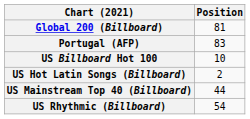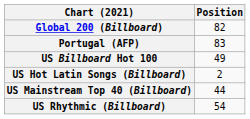 <table class="wikitable sortable plainrowheaders" style="text-align:center">
 <tr>
 <th scope="col">Chart (2021)</th>
 <th scope="col">Position</th>
 </tr>
 <tr>
 <th scope="row"><a href='#'>Global 200</a> (<em>Billboard</em>)</th>
-<td>81</td>
+<td>82</td>
 </tr>
 <tr>
 <th scope="row">Portugal (AFP)</th>
 <td>83</td>
 </tr>
 <tr>
 <th scope="row">US <em>Billboard</em> Hot 100</th>
-<td>10</td>
+<td>49</td>
 </tr>
 <tr>
 <th scope="row">US Hot Latin Songs (<em>Billboard</em>)</th>
 <td>2</td>
 </tr>
 <tr>
 <th scope="row">US Mainstream Top 40 (<em>Billboard</em>)</th>
 <td>44</td>
 </tr>
 <tr>
 <th scope="row">US Rhythmic (<em>Billboard</em>)</th>
 <td>54</td>
 </tr>
 </table>
